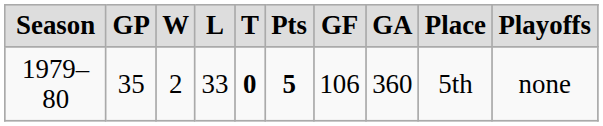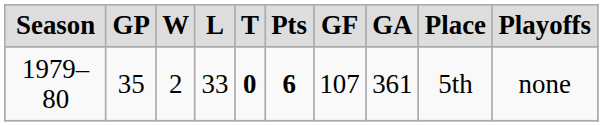 <table class="wikitable" width=40%>
 <tr style="font-weight:bold; background-color:#dddddd;" align="center" |>
 <td>Season</td>
 <td>GP</td>
 <td>W</td>
 <td>L</td>
 <td>T</td>
 <td>Pts</td>
 <td>GF</td>
 <td>GA</td>
 <td>Place</td>
 <td>Playoffs</td>
 </tr>
 <tr align="center">
 <td>1979–80</td>
 <td>35</td>
 <td>2</td>
 <td>33</td>
 <td><strong>0</strong></td>
-<td><strong>5</strong></td>
-<td>106</td>
-<td>360</td>
+<td><strong>6</strong></td>
+<td>107</td>
+<td>361</td>
 <td>5th</td>
 <td>none</td>
 </tr>
 </table>
